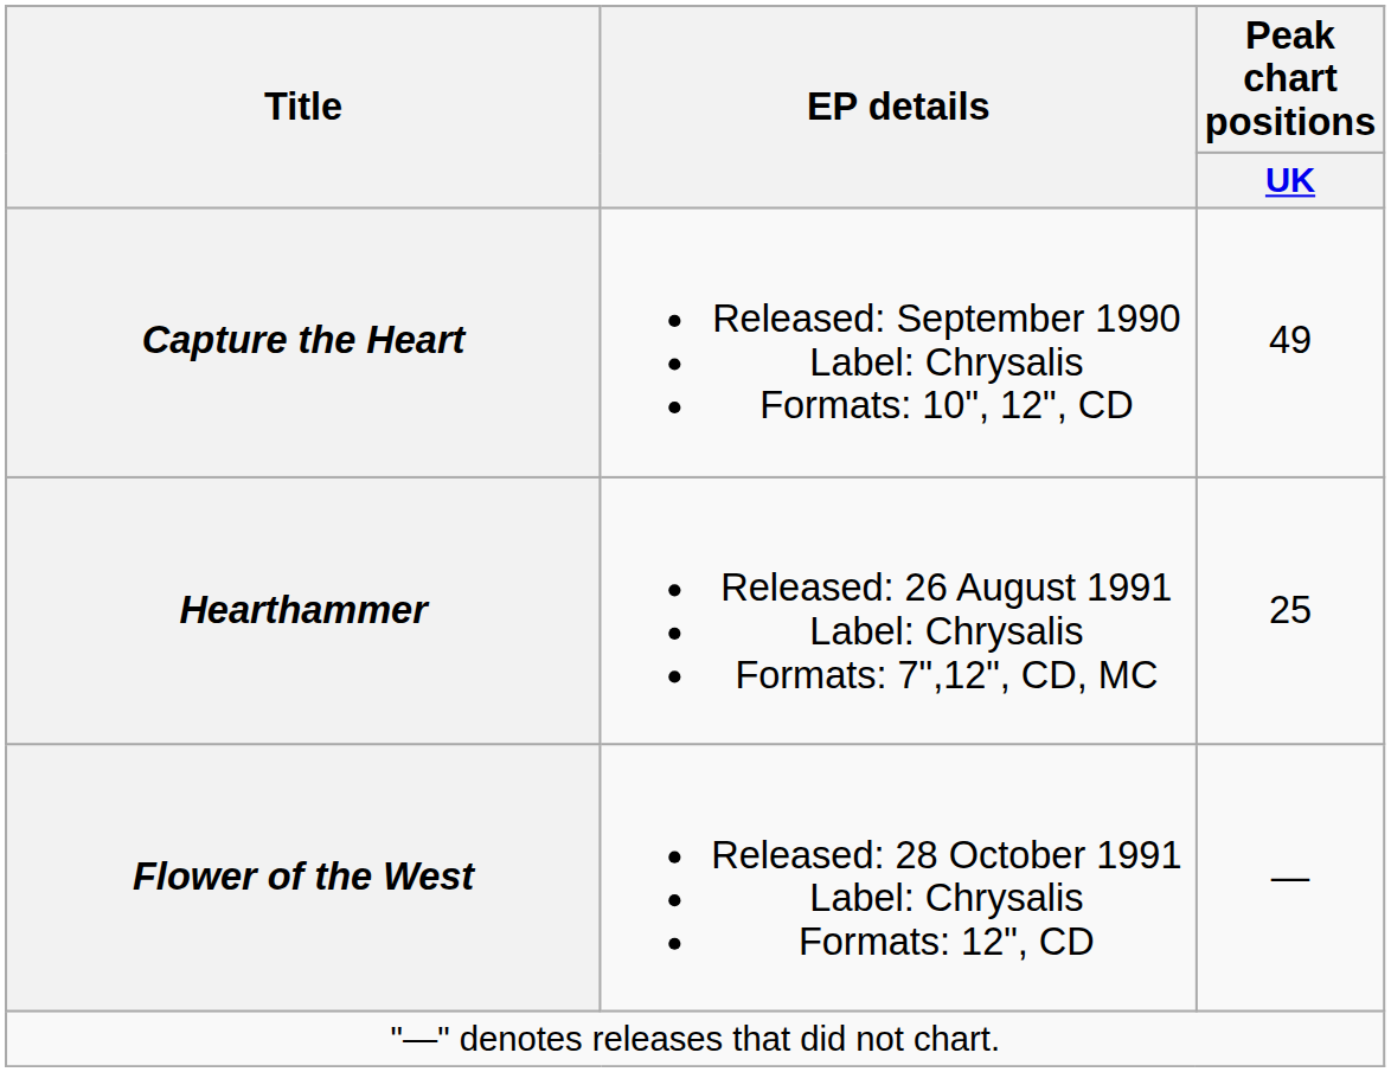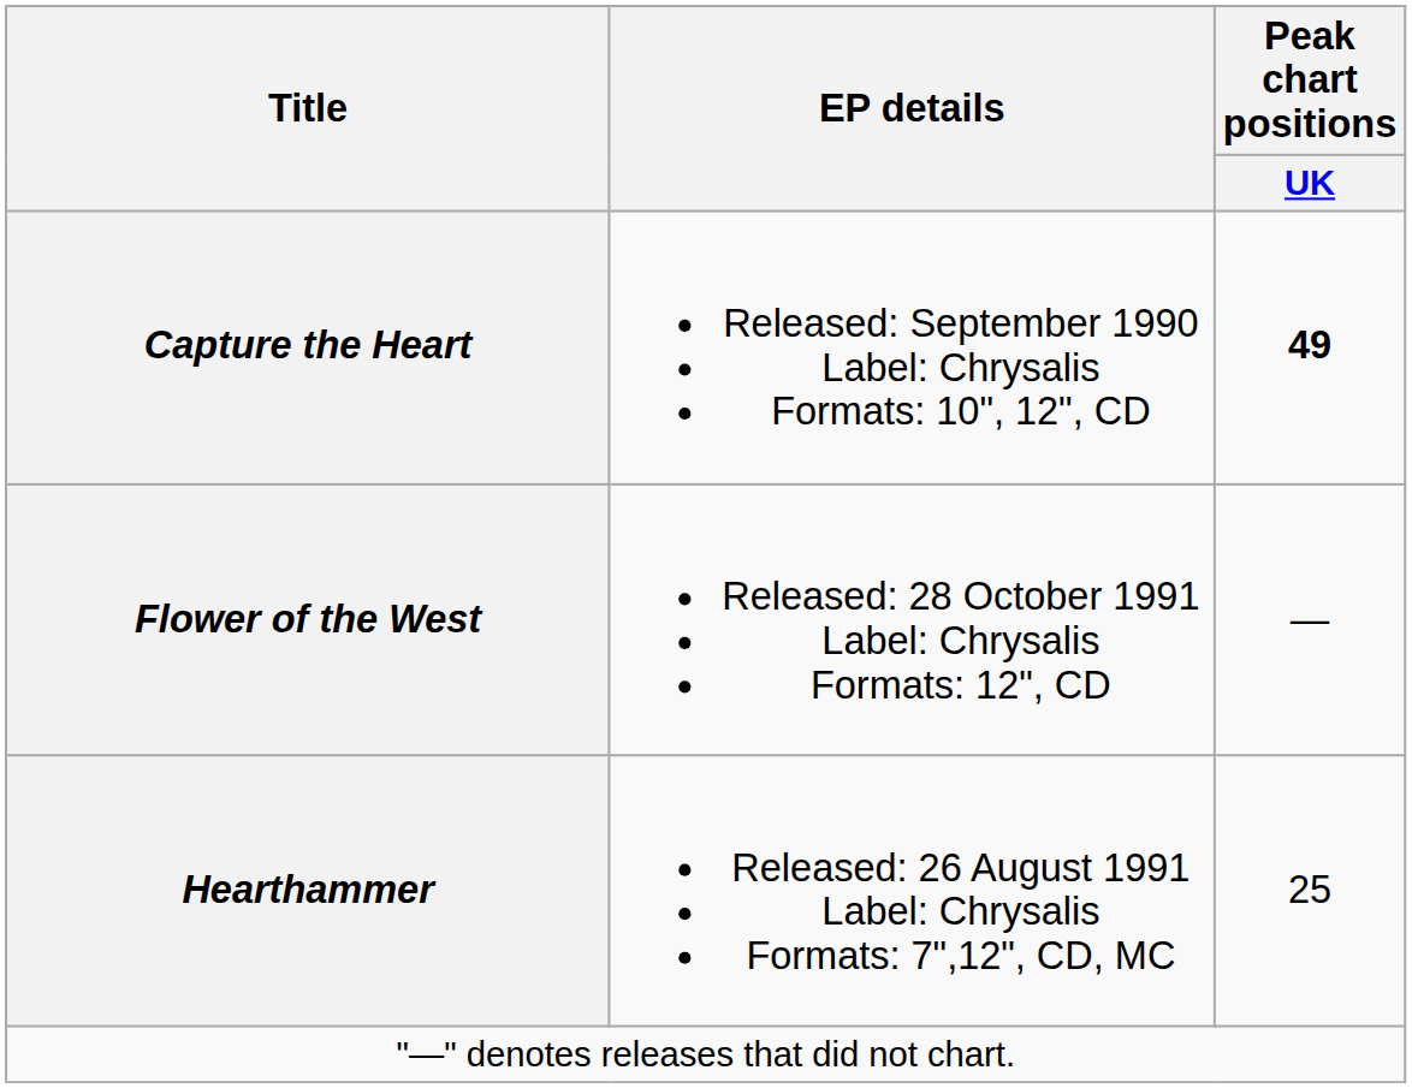 <table class="wikitable plainrowheaders" style="text-align:center;">
 <tr>
 <th rowspan="2" scope="col" style="width:15em;">Title</th>
 <th rowspan="2" scope="col" style="width:15em;">EP details</th>
 <th>Peak chart positions</th>
 </tr>
 <tr>
 <th scope="col" style="width:2em;font-size:90%;"><a href='#'>UK</a><br></th>
 </tr>
 <tr>
 <th scope="row"><em>Capture the Heart</em></th>
 <td><br><ul><li>Released: September 1990</li><li>Label: Chrysalis</li><li>Formats: 10", 12", CD</li></ul></td>
-<td>49</td>
+<td><strong>49</strong></td>
+</tr>
+<tr>
+<th scope="row"><em>Flower of the West</em></th>
+<td><br><ul><li>Released: 28 October 1991</li><li>Label: Chrysalis</li><li>Formats: 12", CD</li></ul></td>
+<td>—</td>
 </tr>
 <tr>
 <th scope="row"><em>Hearthammer</em></th>
 <td><br><ul><li>Released: 26 August 1991</li><li>Label: Chrysalis</li><li>Formats: 7",12", CD, MC</li></ul></td>
 <td>25</td>
 </tr>
 <tr>
-<th scope="row"><em>Flower of the West</em></th>
-<td><br><ul><li>Released: 28 October 1991</li><li>Label: Chrysalis</li><li>Formats: 12", CD</li></ul></td>
-<td>—</td>
-</tr>
-<tr>
 <td colspan="3" style="font-size:90%">"—" denotes releases that did not chart.</td>
 </tr>
 </table>
